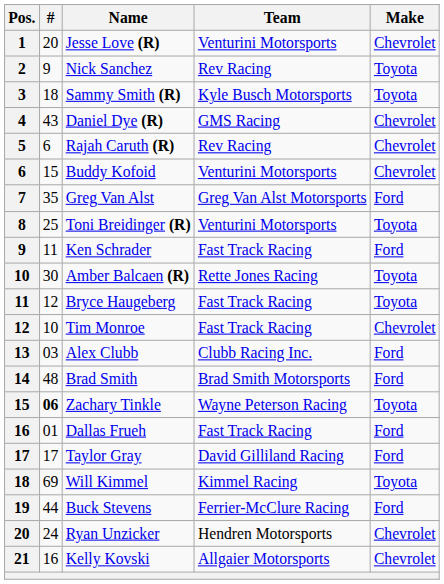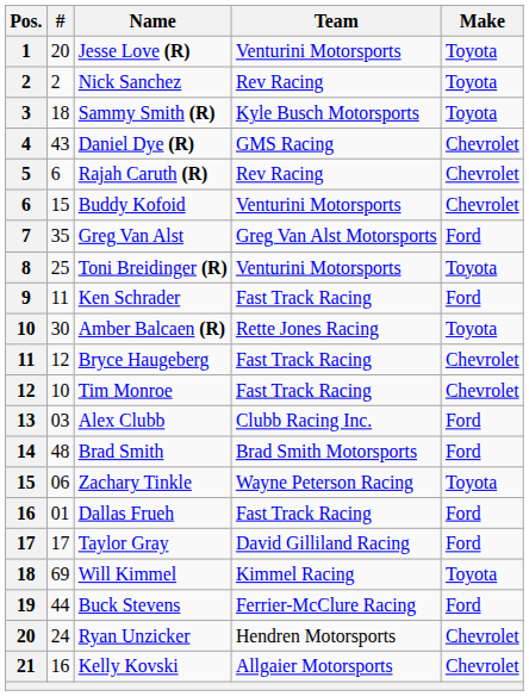 <table class="wikitable" style="font-size:95%">
 <tr>
 <th>Pos.</th>
 <th>#</th>
 <th>Name</th>
 <th>Team</th>
 <th>Make</th>
 </tr>
 <tr>
 <th>1</th>
 <td>20</td>
 <td><a href='#'>Jesse Love</a> <strong>(R)</strong></td>
 <td><a href='#'>Venturini Motorsports</a></td>
-<td><a href='#'>Chevrolet</a></td>
+<td><a href='#'>Toyota</a></td>
 </tr>
 <tr>
 <th>2</th>
-<td>9</td>
+<td>2</td>
 <td><a href='#'>Nick Sanchez</a></td>
 <td><a href='#'>Rev Racing</a></td>
 <td><a href='#'>Toyota</a></td>
 </tr>
 <tr>
 <th>3</th>
 <td>18</td>
 <td><a href='#'>Sammy Smith</a> <strong>(R)</strong></td>
 <td><a href='#'>Kyle Busch Motorsports</a></td>
 <td><a href='#'>Toyota</a></td>
 </tr>
 <tr>
 <th>4</th>
 <td>43</td>
 <td><a href='#'>Daniel Dye</a> <strong>(R)</strong></td>
 <td><a href='#'>GMS Racing</a></td>
 <td><a href='#'>Chevrolet</a></td>
 </tr>
 <tr>
 <th>5</th>
 <td>6</td>
 <td><a href='#'>Rajah Caruth</a> <strong>(R)</strong></td>
 <td><a href='#'>Rev Racing</a></td>
 <td><a href='#'>Chevrolet</a></td>
 </tr>
 <tr>
 <th>6</th>
 <td>15</td>
 <td><a href='#'>Buddy Kofoid</a></td>
 <td><a href='#'>Venturini Motorsports</a></td>
 <td><a href='#'>Chevrolet</a></td>
 </tr>
 <tr>
 <th>7</th>
 <td>35</td>
 <td><a href='#'>Greg Van Alst</a></td>
 <td><a href='#'>Greg Van Alst Motorsports</a></td>
 <td><a href='#'>Ford</a></td>
 </tr>
 <tr>
 <th>8</th>
 <td>25</td>
 <td><a href='#'>Toni Breidinger</a> <strong>(R)</strong></td>
 <td><a href='#'>Venturini Motorsports</a></td>
 <td><a href='#'>Toyota</a></td>
 </tr>
 <tr>
 <th>9</th>
 <td>11</td>
 <td><a href='#'>Ken Schrader</a></td>
 <td><a href='#'>Fast Track Racing</a></td>
 <td><a href='#'>Ford</a></td>
 </tr>
 <tr>
 <th>10</th>
 <td>30</td>
 <td><a href='#'>Amber Balcaen</a> <strong>(R)</strong></td>
 <td><a href='#'>Rette Jones Racing</a></td>
 <td><a href='#'>Toyota</a></td>
 </tr>
 <tr>
 <th>11</th>
 <td>12</td>
 <td><a href='#'>Bryce Haugeberg</a></td>
 <td><a href='#'>Fast Track Racing</a></td>
-<td><a href='#'>Toyota</a></td>
+<td><a href='#'>Chevrolet</a></td>
 </tr>
 <tr>
 <th>12</th>
 <td>10</td>
 <td><a href='#'>Tim Monroe</a></td>
 <td><a href='#'>Fast Track Racing</a></td>
 <td><a href='#'>Chevrolet</a></td>
 </tr>
 <tr>
 <th>13</th>
 <td>03</td>
 <td><a href='#'>Alex Clubb</a></td>
 <td><a href='#'>Clubb Racing Inc.</a></td>
 <td><a href='#'>Ford</a></td>
 </tr>
 <tr>
 <th>14</th>
 <td>48</td>
 <td><a href='#'>Brad Smith</a></td>
 <td><a href='#'>Brad Smith Motorsports</a></td>
 <td><a href='#'>Ford</a></td>
 </tr>
 <tr>
 <th>15</th>
-<td><strong>06</strong></td>
+<td>06</td>
 <td><a href='#'>Zachary Tinkle</a></td>
 <td><a href='#'>Wayne Peterson Racing</a></td>
 <td><a href='#'>Toyota</a></td>
 </tr>
 <tr>
 <th>16</th>
 <td>01</td>
 <td><a href='#'>Dallas Frueh</a></td>
 <td><a href='#'>Fast Track Racing</a></td>
 <td><a href='#'>Ford</a></td>
 </tr>
 <tr>
 <th>17</th>
 <td>17</td>
 <td><a href='#'>Taylor Gray</a></td>
 <td><a href='#'>David Gilliland Racing</a></td>
 <td><a href='#'>Ford</a></td>
 </tr>
 <tr>
 <th>18</th>
 <td>69</td>
 <td><a href='#'>Will Kimmel</a></td>
 <td><a href='#'>Kimmel Racing</a></td>
 <td><a href='#'>Toyota</a></td>
 </tr>
 <tr>
 <th>19</th>
 <td>44</td>
 <td><a href='#'>Buck Stevens</a></td>
 <td><a href='#'>Ferrier-McClure Racing</a></td>
 <td><a href='#'>Ford</a></td>
 </tr>
 <tr>
 <th>20</th>
 <td>24</td>
 <td><a href='#'>Ryan Unzicker</a></td>
 <td>Hendren Motorsports</td>
 <td><a href='#'>Chevrolet</a></td>
 </tr>
 <tr>
 <th>21</th>
 <td>16</td>
 <td><a href='#'>Kelly Kovski</a></td>
 <td><a href='#'>Allgaier Motorsports</a></td>
 <td><a href='#'>Chevrolet</a></td>
 </tr>
 <tr>
 <th colspan="5"></th>
 </tr>
 </table>
